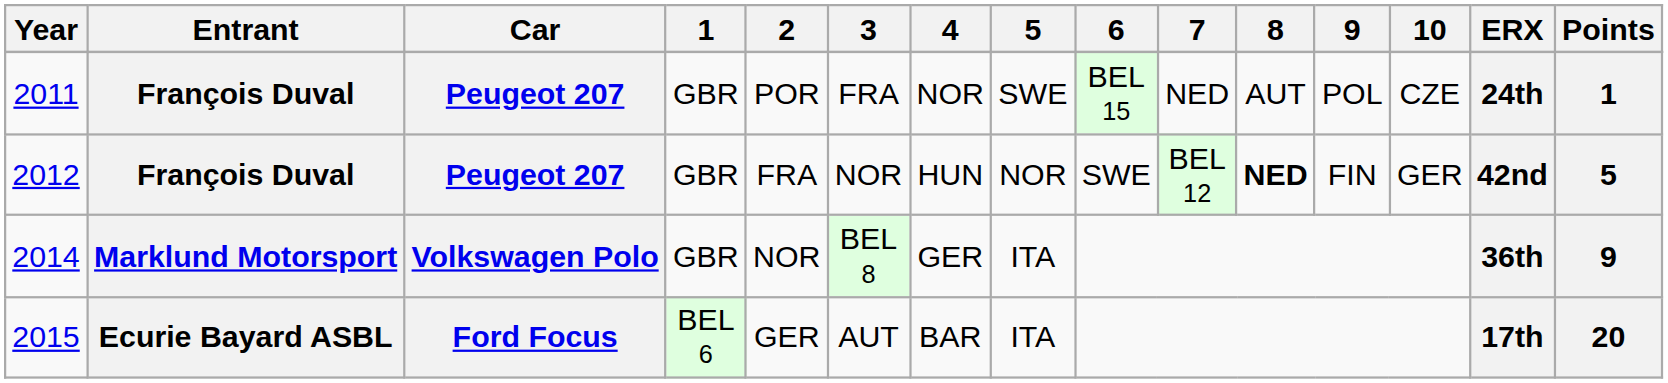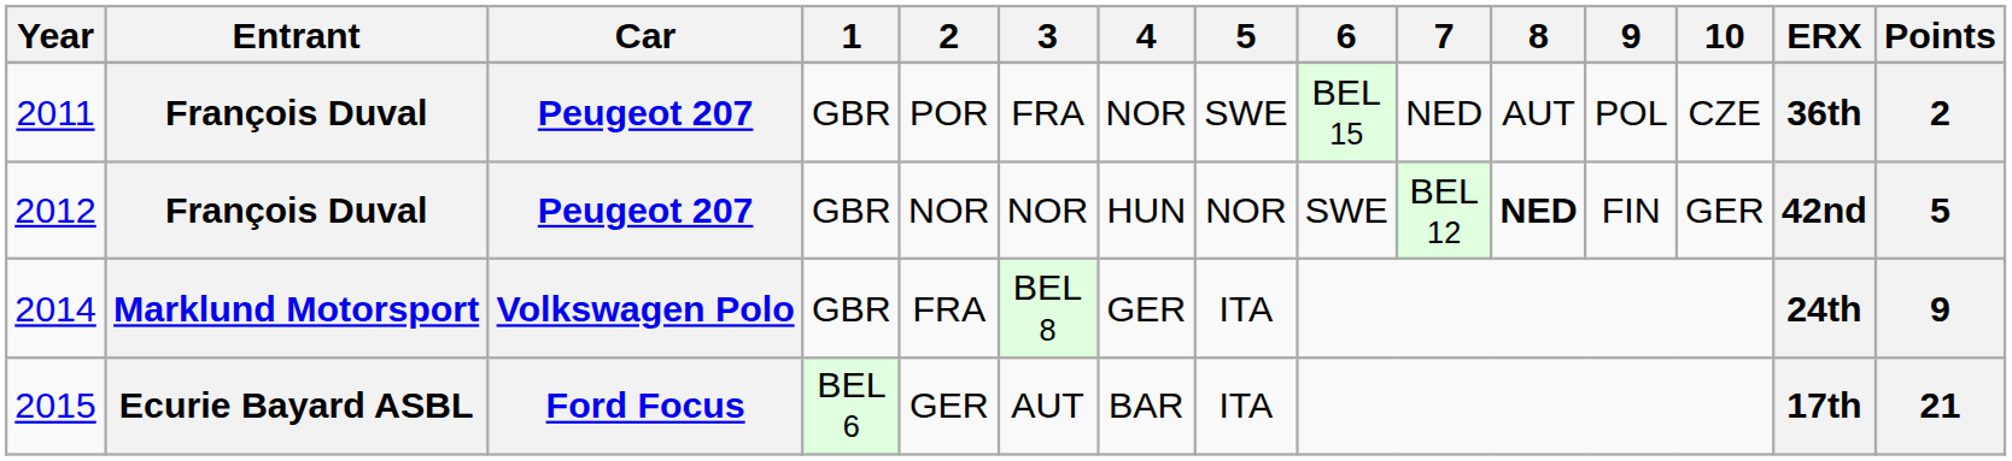 <table class="wikitable" border="1" style="text-align:center; font-size:85%;">
 <tr valign="top">
 <th>Year</th>
 <th>Entrant</th>
 <th>Car</th>
 <th>1</th>
 <th>2</th>
 <th>3</th>
 <th>4</th>
 <th>5</th>
 <th>6</th>
 <th>7</th>
 <th>8</th>
 <th>9</th>
 <th>10</th>
 <th>ERX</th>
 <th>Points</th>
 </tr>
 <tr>
 </tr>
 <tr>
 <td><a href='#'>2011</a></td>
 <th nowrap>François Duval</th>
 <th nowrap><a href='#'>Peugeot 207</a></th>
 <td>GBR</td>
 <td>POR</td>
 <td>FRA</td>
 <td>NOR</td>
 <td>SWE</td>
 <td style="background:#DFFFDF;">BEL<br><small>15</small></td>
 <td>NED</td>
 <td>AUT</td>
 <td>POL</td>
 <td>CZE</td>
-<th>24th</th>
-<th>1</th>
+<th>36th</th>
+<th>2</th>
 </tr>
 <tr>
 <td><a href='#'>2012</a></td>
 <th nowrap>François Duval</th>
 <th nowrap><a href='#'>Peugeot 207</a></th>
 <td>GBR</td>
-<td>FRA</td>
+<td>NOR</td>
 <td>NOR</td>
 <td>HUN</td>
 <td>NOR</td>
 <td>SWE</td>
 <td style="background:#DFFFDF;">BEL<br><small>12</small></td>
 <td><strong>NED</strong></td>
 <td>FIN</td>
 <td>GER</td>
 <th>42nd</th>
 <th>5</th>
 </tr>
 <tr>
 <td><a href='#'>2014</a></td>
 <th nowrap><a href='#'>Marklund Motorsport</a></th>
 <th nowrap><a href='#'>Volkswagen Polo</a></th>
 <td>GBR</td>
-<td>NOR</td>
+<td>FRA</td>
 <td style="background:#DFFFDF;">BEL<br><small>8</small></td>
 <td>GER</td>
 <td>ITA</td>
 <td colspan=5></td>
-<th>36th</th>
+<th>24th</th>
 <th>9</th>
 </tr>
 <tr>
 <td><a href='#'>2015</a></td>
 <th nowrap>Ecurie Bayard ASBL</th>
 <th nowrap><a href='#'>Ford Focus</a></th>
 <td style="background:#DFFFDF;">BEL<br><small>6</small></td>
 <td>GER</td>
 <td>AUT</td>
 <td>BAR</td>
 <td>ITA</td>
 <td colspan=5></td>
 <th>17th</th>
-<th>20</th>
+<th>21</th>
 </tr>
 </table>
